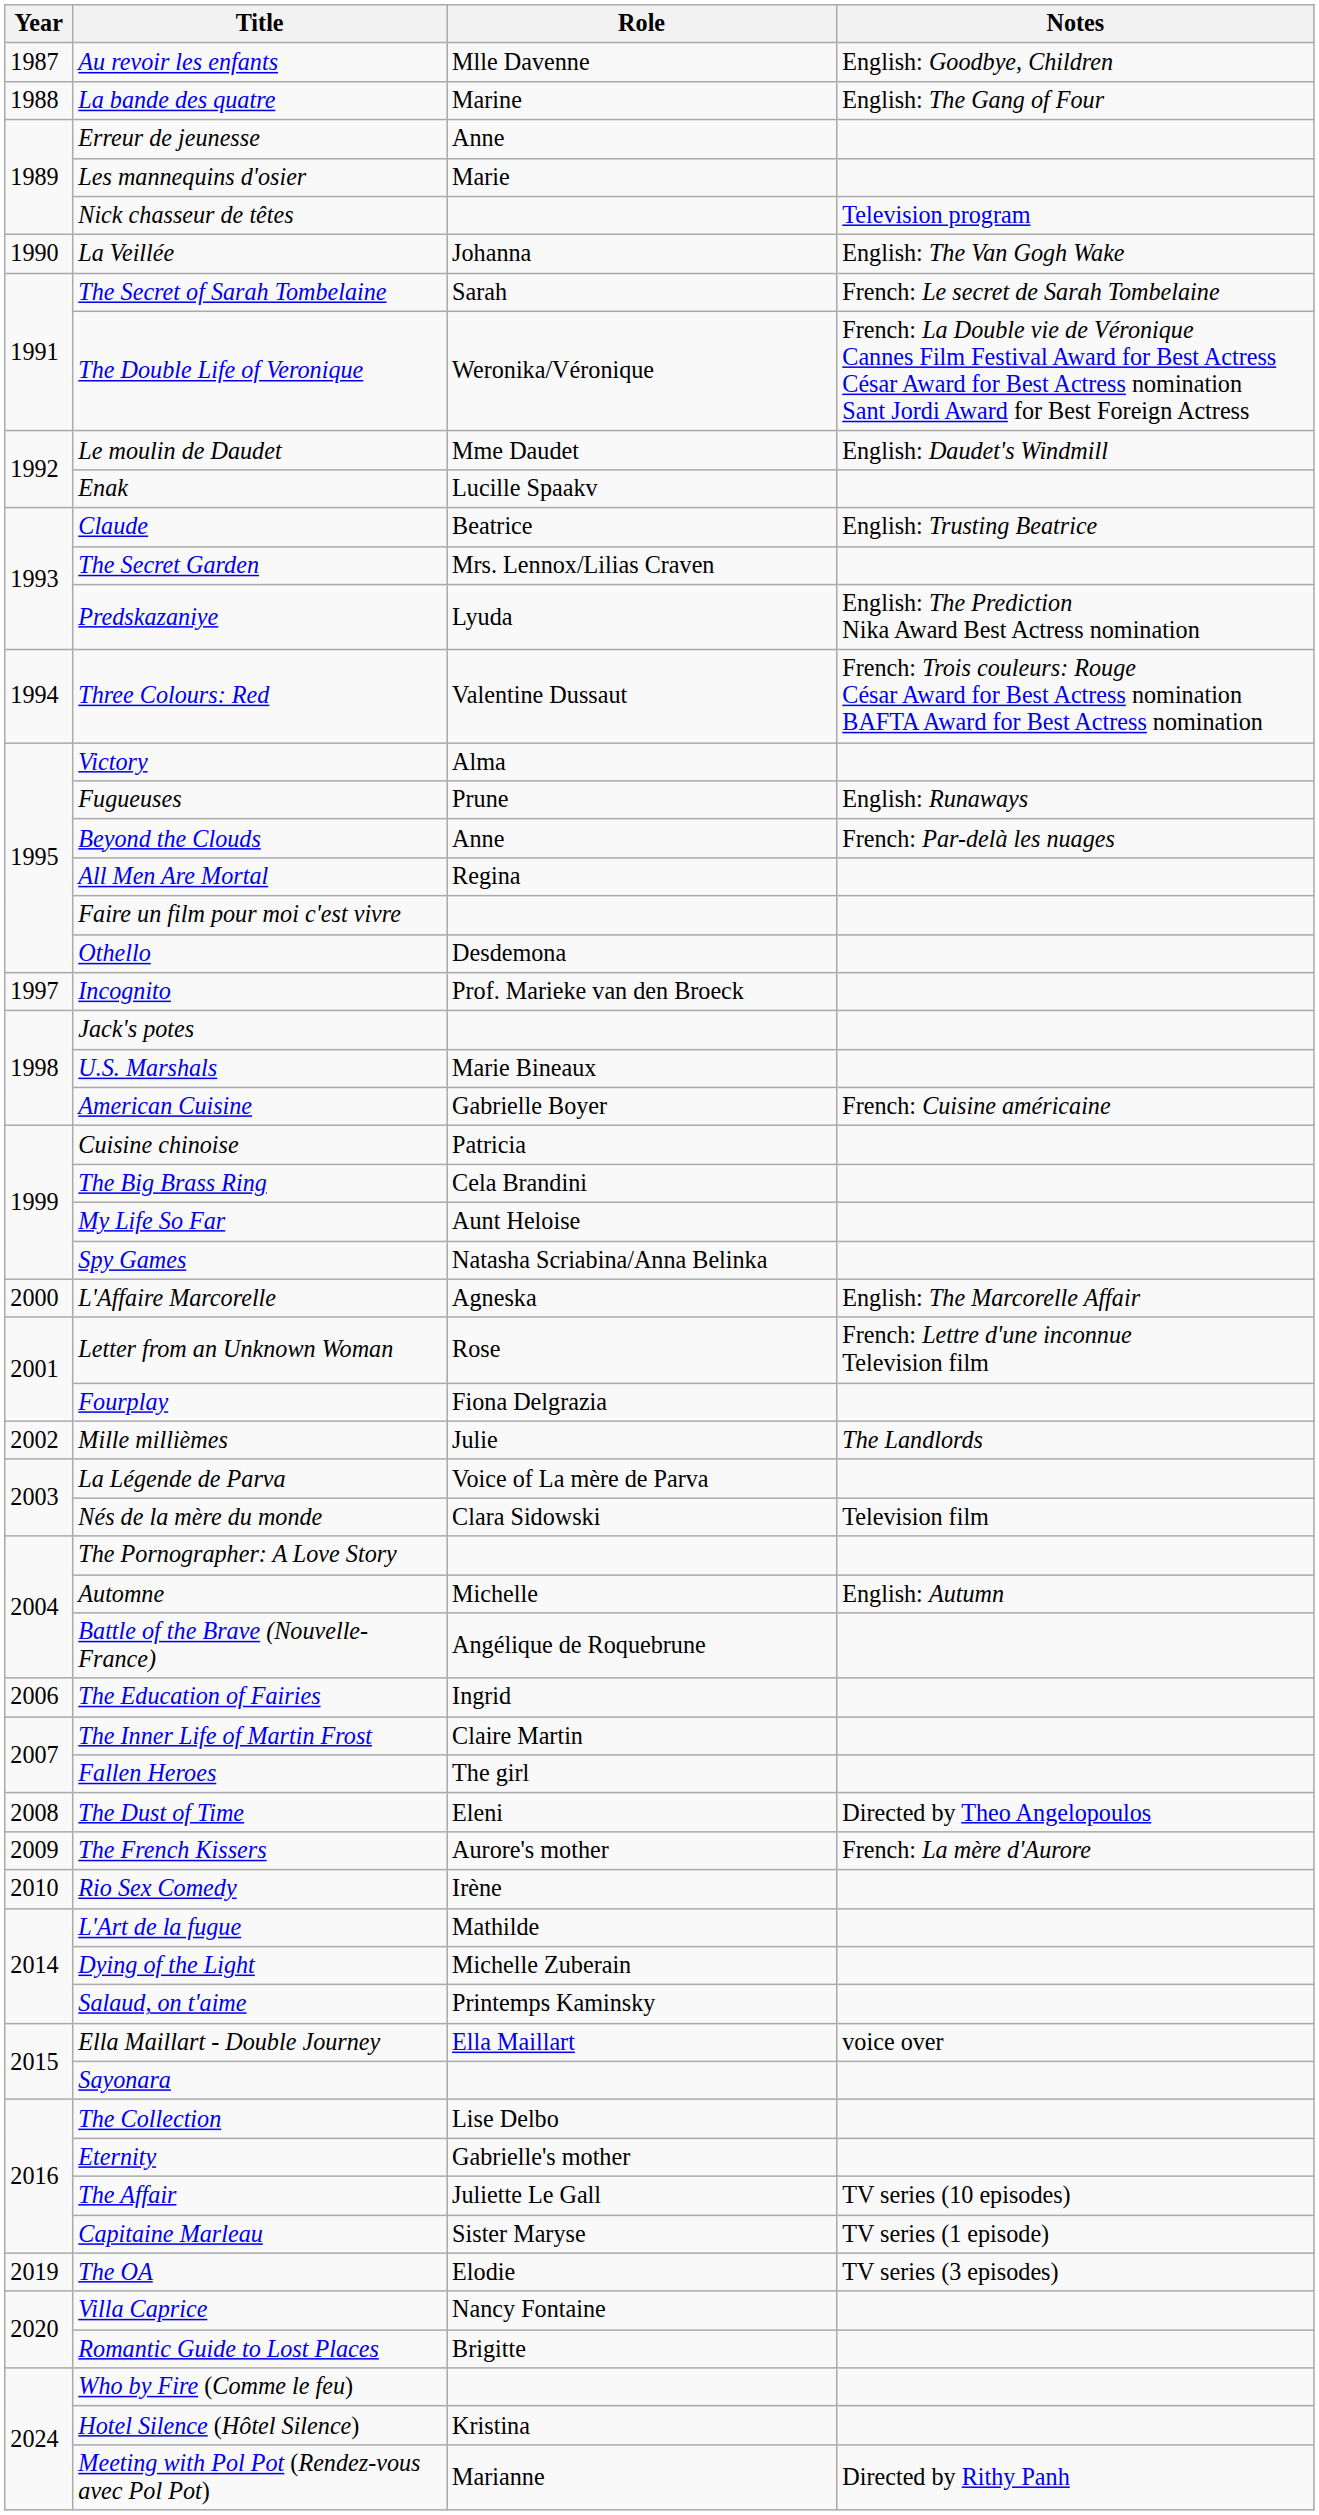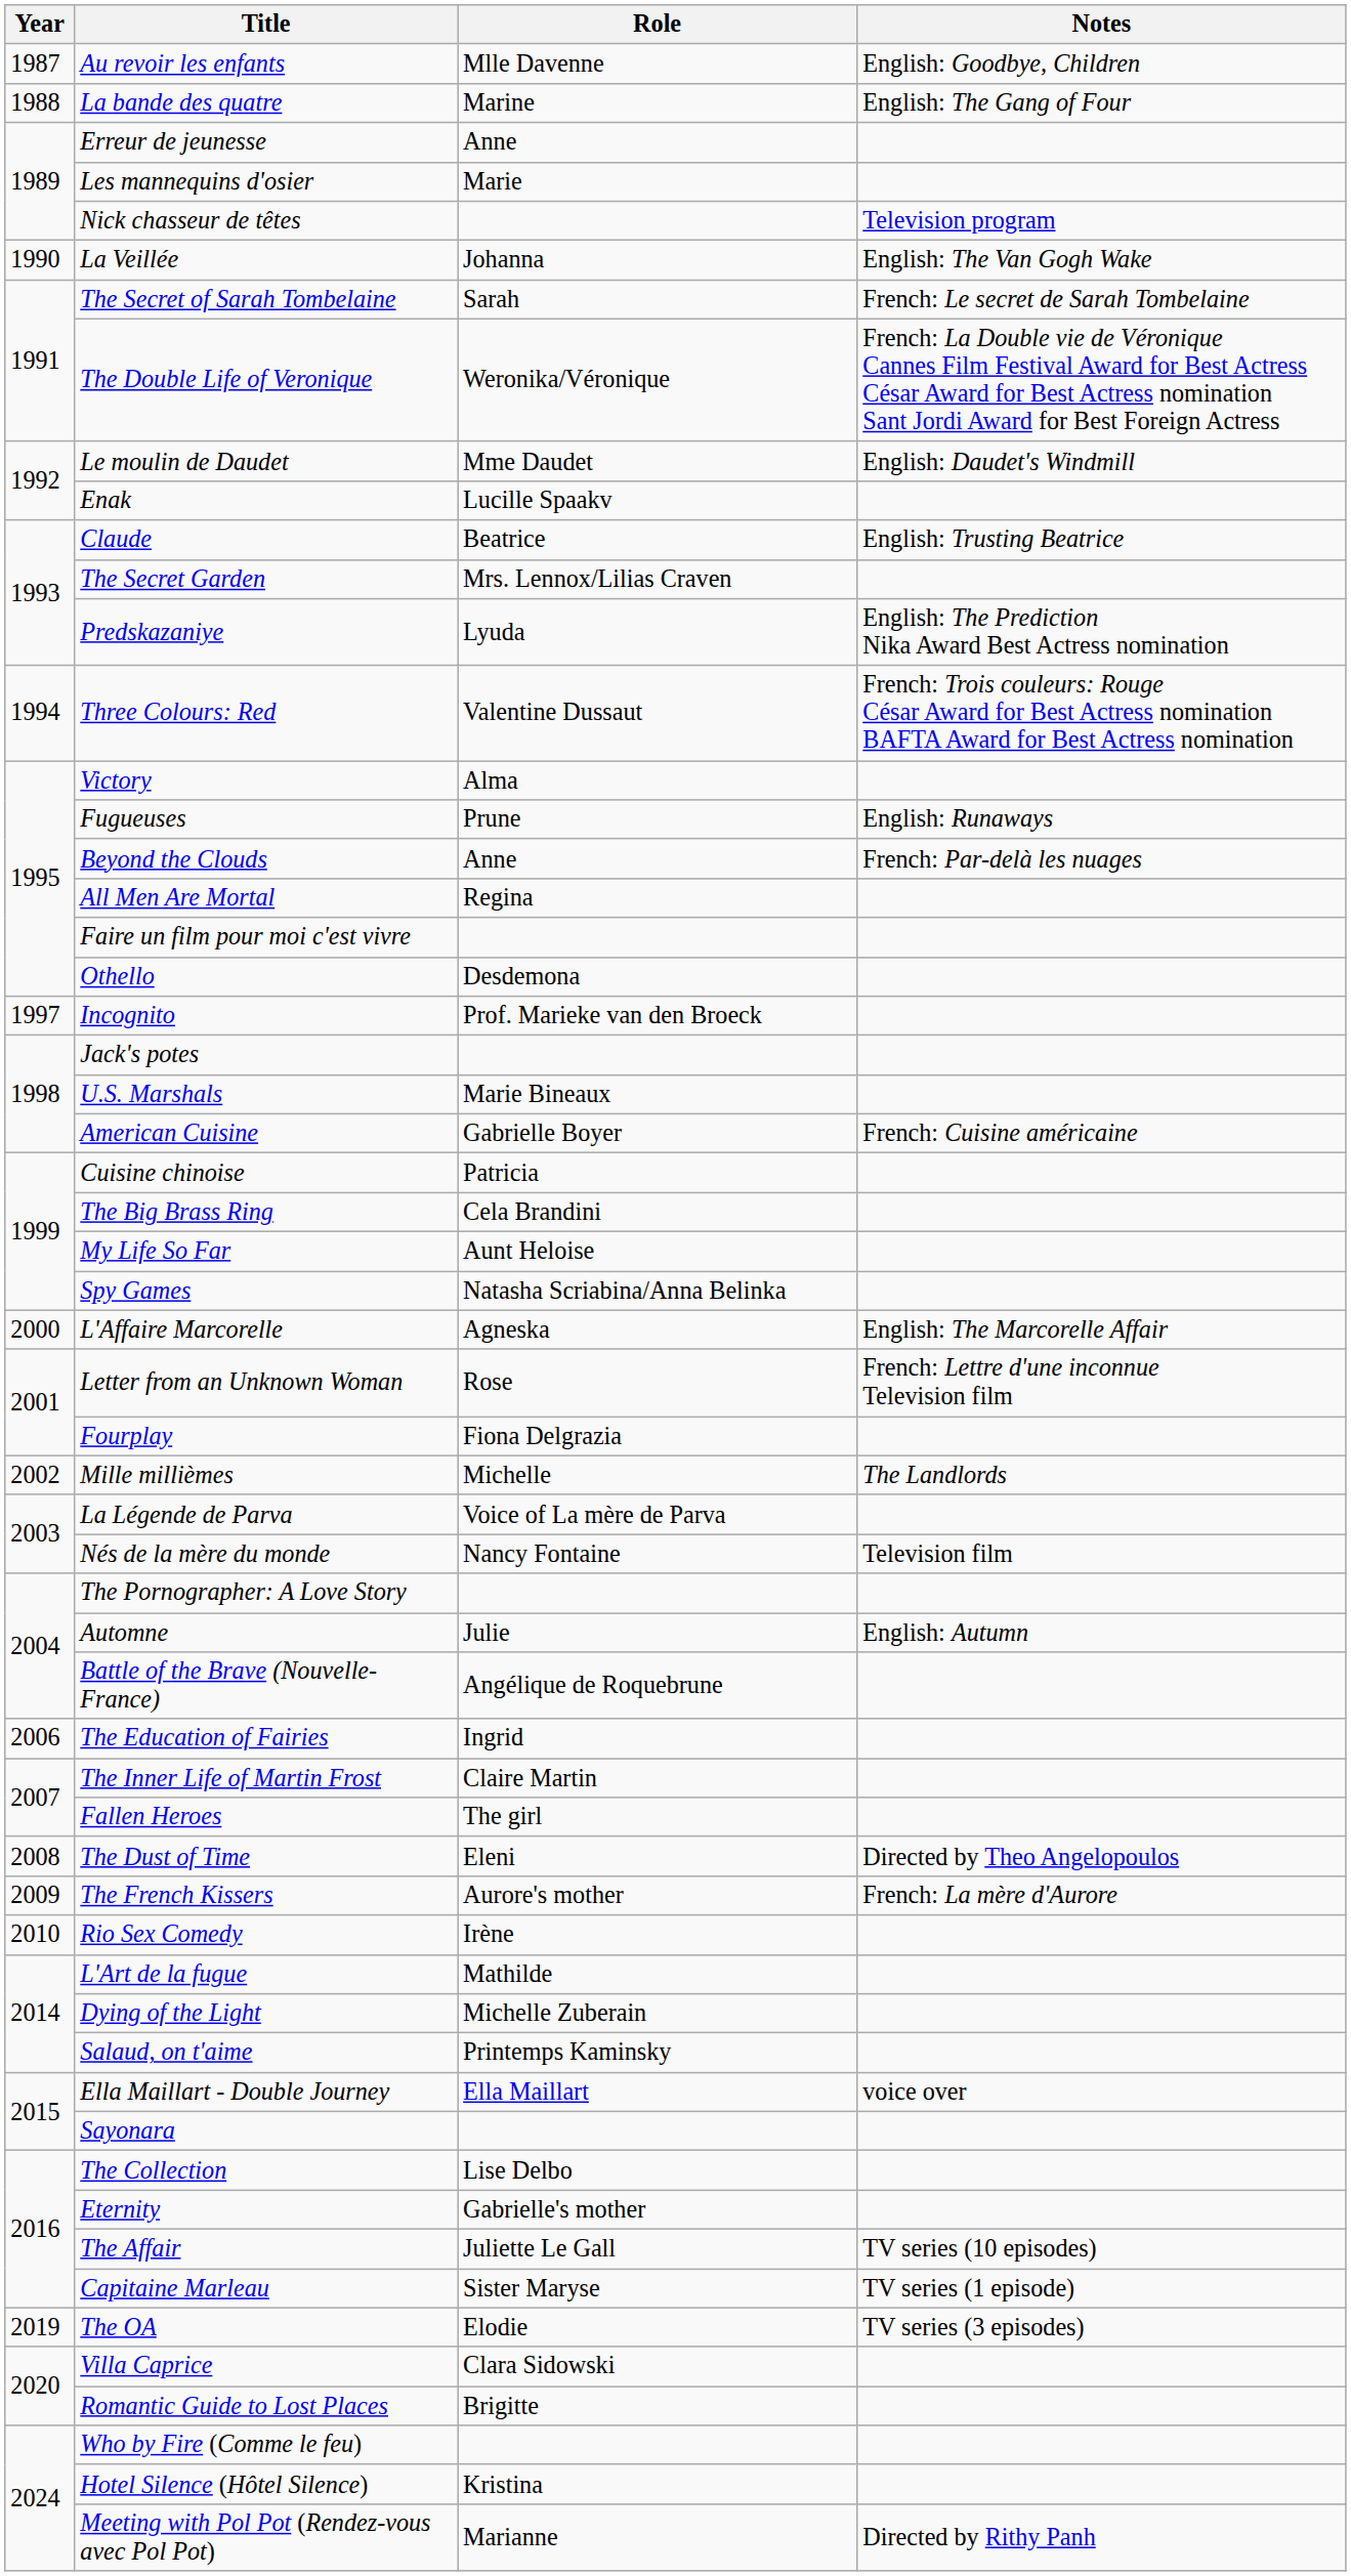 <table class="wikitable sortable">
 <tr>
 <th style="width:40px;">Year</th>
 <th style="width:300px;">Title</th>
 <th style="width:300px;">Role</th>
 <th class="unsortable" style="width:400px;">Notes</th>
 </tr>
 <tr>
 <td>1987</td>
 <td><em><a href='#'>Au revoir les enfants</a></em></td>
 <td>Mlle Davenne</td>
 <td>English: <em>Goodbye, Children</em></td>
 </tr>
 <tr>
 <td>1988</td>
 <td><em><a href='#'>La bande des quatre</a></em></td>
 <td>Marine</td>
 <td>English: <em>The Gang of Four</em></td>
 </tr>
 <tr>
 <td rowspan=3>1989</td>
 <td><em>Erreur de jeunesse</em></td>
 <td>Anne</td>
 <td></td>
 </tr>
 <tr>
 <td><em>Les mannequins d'osier</em></td>
 <td>Marie</td>
 <td></td>
 </tr>
 <tr>
 <td><em>Nick chasseur de têtes</em></td>
 <td></td>
 <td><a href='#'>Television program</a></td>
 </tr>
 <tr>
 <td>1990</td>
 <td><em>La Veillée</em></td>
 <td>Johanna</td>
 <td>English: <em>The Van Gogh Wake</em></td>
 </tr>
 <tr>
 <td rowspan=2>1991</td>
 <td><em><a href='#'>The Secret of Sarah Tombelaine</a></em></td>
 <td>Sarah</td>
 <td>French: <em>Le secret de Sarah Tombelaine</em></td>
 </tr>
 <tr>
 <td><em><a href='#'>The Double Life of Veronique</a></em></td>
 <td>Weronika/Véronique</td>
 <td>French: <em>La Double vie de Véronique</em><br><a href='#'>Cannes Film Festival Award for Best Actress</a><br><a href='#'>César Award for Best Actress</a> nomination<br><a href='#'>Sant Jordi Award</a> for Best Foreign Actress</td>
 </tr>
 <tr>
 <td rowspan=2>1992</td>
 <td><em>Le moulin de Daudet</em></td>
 <td>Mme Daudet</td>
 <td>English: <em>Daudet's Windmill</em></td>
 </tr>
 <tr>
 <td><em>Enak</em></td>
 <td>Lucille Spaakv</td>
 <td></td>
 </tr>
 <tr>
 <td rowspan=3>1993</td>
 <td><em><a href='#'>Claude</a></em></td>
 <td>Beatrice</td>
 <td>English: <em>Trusting Beatrice</em></td>
 </tr>
 <tr>
 <td><em><a href='#'>The Secret Garden</a></em></td>
 <td>Mrs. Lennox/Lilias Craven</td>
 <td></td>
 </tr>
 <tr>
 <td><em><a href='#'>Predskazaniye</a></em></td>
 <td>Lyuda</td>
 <td>English: <em>The Prediction</em><br>Nika Award Best Actress nomination</td>
 </tr>
 <tr>
 <td>1994</td>
 <td><em><a href='#'>Three Colours: Red</a></em></td>
 <td>Valentine Dussaut</td>
 <td>French: <em>Trois couleurs: Rouge</em><br><a href='#'>César Award for Best Actress</a> nomination<br><a href='#'>BAFTA Award for Best Actress</a> nomination</td>
 </tr>
 <tr>
 <td rowspan=6>1995</td>
 <td><em><a href='#'>Victory</a></em></td>
 <td>Alma</td>
 <td></td>
 </tr>
 <tr>
 <td><em>Fugueuses</em></td>
 <td>Prune</td>
 <td>English: <em>Runaways</em></td>
 </tr>
 <tr>
 <td><em><a href='#'>Beyond the Clouds</a></em></td>
 <td>Anne</td>
 <td>French: <em>Par-delà les nuages</em></td>
 </tr>
 <tr>
 <td><em><a href='#'>All Men Are Mortal</a></em></td>
 <td>Regina</td>
 <td></td>
 </tr>
 <tr>
 <td><em>Faire un film pour moi c'est vivre</em></td>
 <td></td>
 <td></td>
 </tr>
 <tr>
 <td><em><a href='#'>Othello</a></em></td>
 <td>Desdemona</td>
 <td></td>
 </tr>
 <tr>
 <td>1997</td>
 <td><em><a href='#'>Incognito</a></em></td>
 <td>Prof. Marieke van den Broeck</td>
 <td></td>
 </tr>
 <tr>
 <td rowspan=3>1998</td>
 <td><em>Jack's potes</em></td>
 <td></td>
 <td></td>
 </tr>
 <tr>
 <td><em><a href='#'>U.S. Marshals</a></em></td>
 <td>Marie Bineaux</td>
 <td></td>
 </tr>
 <tr>
 <td><em><a href='#'>American Cuisine</a></em></td>
 <td>Gabrielle Boyer</td>
 <td>French: <em>Cuisine américaine</em></td>
 </tr>
 <tr>
 <td rowspan=4>1999</td>
 <td><em>Cuisine chinoise</em></td>
 <td>Patricia</td>
 <td></td>
 </tr>
 <tr>
 <td><em><a href='#'>The Big Brass Ring</a></em></td>
 <td>Cela Brandini</td>
 <td></td>
 </tr>
 <tr>
 <td><em><a href='#'>My Life So Far</a></em></td>
 <td>Aunt Heloise</td>
 <td></td>
 </tr>
 <tr>
 <td><em><a href='#'>Spy Games</a></em></td>
 <td>Natasha Scriabina/Anna Belinka</td>
 <td></td>
 </tr>
 <tr>
 <td>2000</td>
 <td><em>L'Affaire Marcorelle</em></td>
 <td>Agneska</td>
 <td>English: <em>The Marcorelle Affair</em></td>
 </tr>
 <tr>
 <td rowspan=2>2001</td>
 <td><em>Letter from an Unknown Woman</em></td>
 <td>Rose</td>
 <td>French: <em>Lettre d'une inconnue</em><br>Television film</td>
 </tr>
 <tr>
 <td><em><a href='#'>Fourplay</a></em></td>
 <td>Fiona Delgrazia</td>
 <td></td>
 </tr>
 <tr>
 <td>2002</td>
 <td><em>Mille millièmes</em></td>
-<td>Julie</td>
+<td>Michelle</td>
 <td><em>The Landlords</em></td>
 </tr>
 <tr>
 <td rowspan=2>2003</td>
 <td><em>La Légende de Parva</em></td>
 <td>Voice of La mère de Parva</td>
 <td></td>
 </tr>
 <tr>
 <td><em>Nés de la mère du monde</em></td>
-<td>Clara Sidowski</td>
+<td>Nancy Fontaine</td>
 <td>Television film</td>
 </tr>
 <tr>
 <td rowspan=3>2004</td>
 <td><em>The Pornographer: A Love Story</em></td>
 <td></td>
 <td></td>
 </tr>
 <tr>
 <td><em>Automne</em></td>
-<td>Michelle</td>
+<td>Julie</td>
 <td>English: <em>Autumn</em></td>
 </tr>
 <tr>
 <td><em><a href='#'>Battle of the Brave</a> (Nouvelle-France)</em></td>
 <td>Angélique de Roquebrune</td>
 <td></td>
 </tr>
 <tr>
 <td>2006</td>
 <td><em><a href='#'>The Education of Fairies</a></em></td>
 <td>Ingrid</td>
 <td></td>
 </tr>
 <tr>
 <td rowspan=2>2007</td>
 <td><em><a href='#'>The Inner Life of Martin Frost</a></em></td>
 <td>Claire Martin</td>
 <td></td>
 </tr>
 <tr>
 <td><em><a href='#'>Fallen Heroes</a></em></td>
 <td>The girl</td>
 <td></td>
 </tr>
 <tr>
 <td>2008</td>
 <td><em><a href='#'>The Dust of Time</a></em></td>
 <td>Eleni</td>
 <td>Directed by <a href='#'>Theo Angelopoulos</a></td>
 </tr>
 <tr>
 <td>2009</td>
 <td><em><a href='#'>The French Kissers</a></em></td>
 <td>Aurore's mother</td>
 <td>French: <em>La mère d'Aurore</em></td>
 </tr>
 <tr>
 <td>2010</td>
 <td><em><a href='#'>Rio Sex Comedy</a></em></td>
 <td>Irène</td>
 <td></td>
 </tr>
 <tr>
 <td rowspan=3>2014</td>
 <td><em><a href='#'>L'Art de la fugue</a></em></td>
 <td>Mathilde</td>
 <td></td>
 </tr>
 <tr>
 <td><em><a href='#'>Dying of the Light</a></em></td>
 <td>Michelle Zuberain</td>
 <td></td>
 </tr>
 <tr>
 <td><em><a href='#'>Salaud, on t'aime</a></em></td>
 <td>Printemps Kaminsky</td>
 <td></td>
 </tr>
 <tr>
 <td rowspan=2>2015</td>
 <td><em>Ella Maillart - Double Journey</em></td>
 <td><a href='#'>Ella Maillart</a></td>
 <td>voice over</td>
 </tr>
 <tr>
 <td><em><a href='#'>Sayonara</a></em></td>
 <td></td>
 <td></td>
 </tr>
 <tr>
 <td rowspan=4>2016</td>
 <td><em><a href='#'>The Collection</a></em></td>
 <td>Lise Delbo</td>
 <td></td>
 </tr>
 <tr>
 <td><em><a href='#'>Eternity</a></em></td>
 <td>Gabrielle's mother</td>
 <td></td>
 </tr>
 <tr>
 <td><em><a href='#'>The Affair</a></em></td>
 <td>Juliette Le Gall</td>
 <td>TV series (10 episodes)</td>
 </tr>
 <tr>
 <td><em><a href='#'>Capitaine Marleau</a></em></td>
 <td>Sister Maryse</td>
 <td>TV series (1 episode)</td>
 </tr>
 <tr>
 <td>2019</td>
 <td><em><a href='#'>The OA</a></em></td>
 <td>Elodie</td>
 <td>TV series (3 episodes)</td>
 </tr>
 <tr>
 <td rowspan="2">2020</td>
 <td><em><a href='#'>Villa Caprice</a></em></td>
-<td>Nancy Fontaine</td>
+<td>Clara Sidowski</td>
 <td></td>
 </tr>
 <tr>
 <td><em><a href='#'>Romantic Guide to Lost Places</a></em></td>
 <td>Brigitte</td>
 <td></td>
 </tr>
 <tr>
 <td rowspan="3">2024</td>
 <td><em><a href='#'>Who by Fire</a></em> (<em>Comme le feu</em>)</td>
 <td></td>
 <td></td>
 </tr>
 <tr>
 <td><em><a href='#'>Hotel Silence</a></em> (<em>Hôtel Silence</em>)</td>
 <td>Kristina</td>
 <td></td>
 </tr>
 <tr>
 <td><em><a href='#'>Meeting with Pol Pot</a></em> (<em>Rendez-vous avec Pol Pot</em>)</td>
 <td>Marianne</td>
 <td>Directed by <a href='#'>Rithy Panh</a></td>
 </tr>
 </table>
